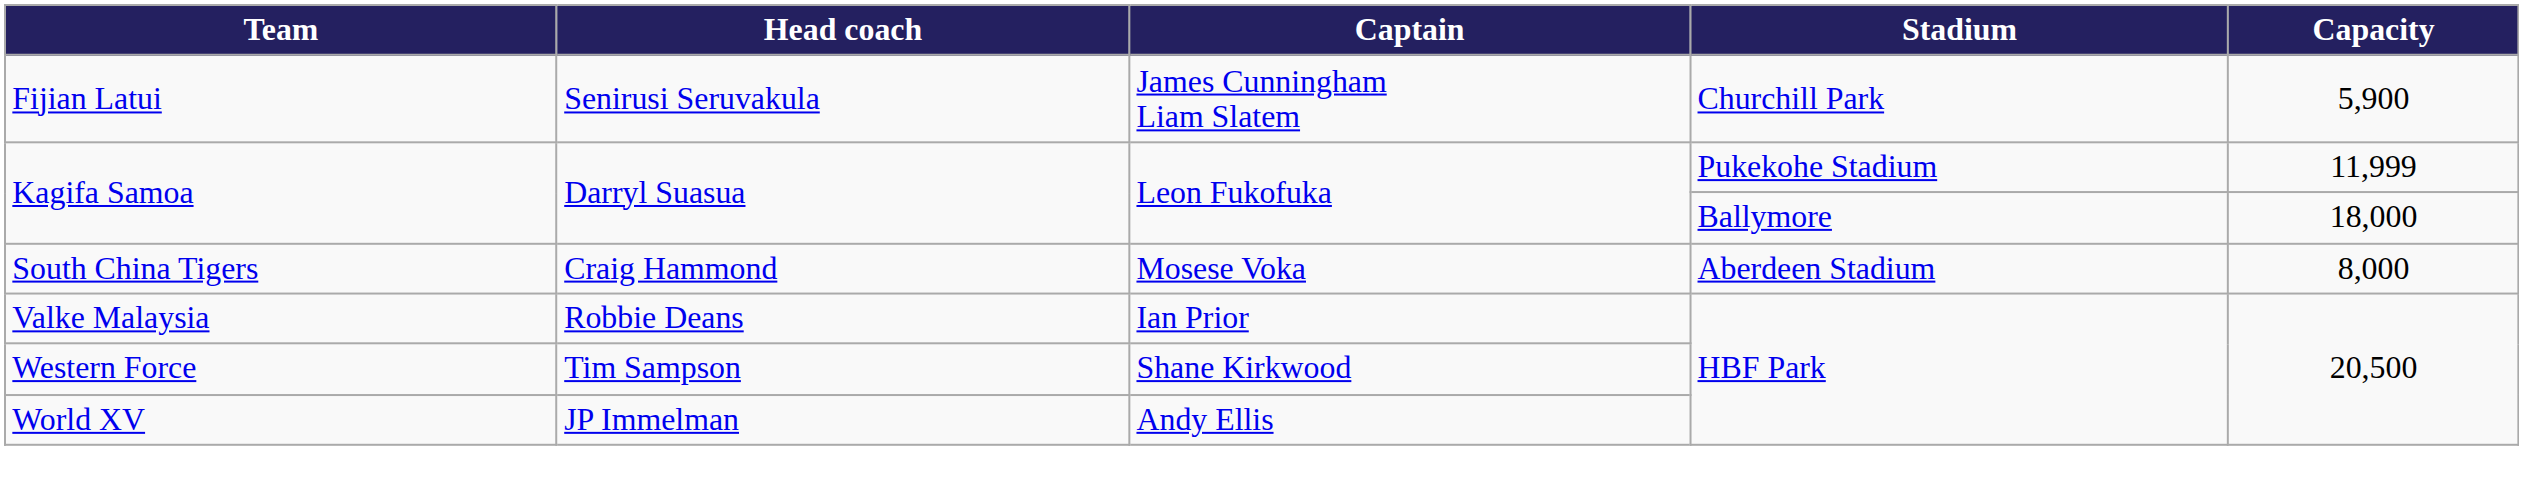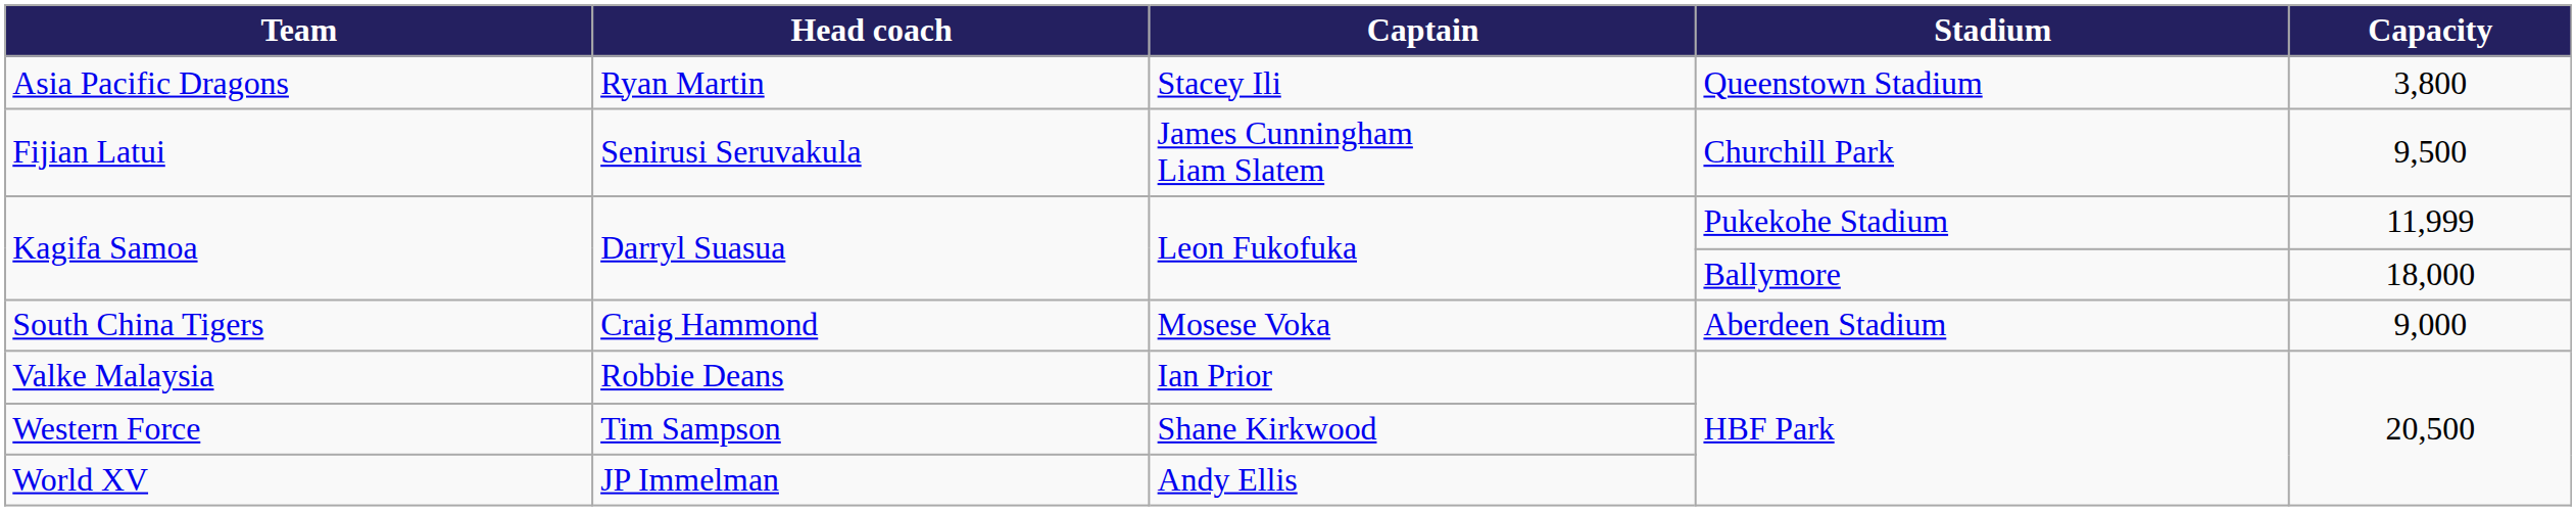 <table class="wikitable" style="width:100%;">
 <tr>
 <th scope="col" style="background:#242060; color:white;">Team</th>
 <th scope="col" style="background:#242060; color:white;">Head coach</th>
 <th scope="col" style="background:#242060; color:white;">Captain </th>
 <th scope="col" style="background:#242060; color:white;">Stadium</th>
 <th scope="col" style="background:#242060; color:white;">Capacity</th>
 </tr>
 <tr>
+<td> <a href='#'>Asia Pacific Dragons</a></td>
+<td><a href='#'>Ryan Martin</a></td>
+<td><a href='#'>Stacey Ili</a> </td>
+<td><a href='#'>Queenstown Stadium</a></td>
+<td align=center>3,800</td>
+</tr>
+<tr>
 <td> <a href='#'>Fijian Latui</a></td>
 <td><a href='#'>Senirusi Seruvakula</a></td>
 <td><a href='#'>James Cunningham</a><br><a href='#'>Liam Slatem</a></td>
 <td><a href='#'>Churchill Park</a></td>
-<td align=center>5,900</td>
+<td align=center>9,500</td>
 </tr>
 <tr>
 <td rowspan=2> <a href='#'>Kagifa Samoa</a></td>
 <td rowspan=2><a href='#'>Darryl Suasua</a></td>
 <td rowspan=2><a href='#'>Leon Fukofuka</a> </td>
 <td><a href='#'>Pukekohe Stadium</a></td>
 <td align=center>11,999</td>
 </tr>
 <tr>
 <td><a href='#'>Ballymore</a></td>
 <td align=center>18,000</td>
 </tr>
 <tr>
 <td> <a href='#'>South China Tigers</a></td>
 <td><a href='#'>Craig Hammond</a></td>
 <td><a href='#'>Mosese Voka</a> </td>
 <td><a href='#'>Aberdeen Stadium</a></td>
-<td align=center>8,000</td>
+<td align=center>9,000</td>
 </tr>
 <tr>
 <td> <a href='#'>Valke Malaysia</a></td>
 <td><a href='#'>Robbie Deans</a></td>
 <td><a href='#'>Ian Prior</a></td>
 <td rowspan=3><a href='#'>HBF Park</a></td>
 <td rowspan=3 align=center>20,500</td>
 </tr>
 <tr>
 <td> <a href='#'>Western Force</a></td>
 <td><a href='#'>Tim Sampson</a></td>
 <td><a href='#'>Shane Kirkwood</a> </td>
 </tr>
 <tr>
 <td><a href='#'>World XV</a></td>
 <td><a href='#'>JP Immelman</a></td>
 <td><a href='#'>Andy Ellis</a></td>
 </tr>
 </table>
